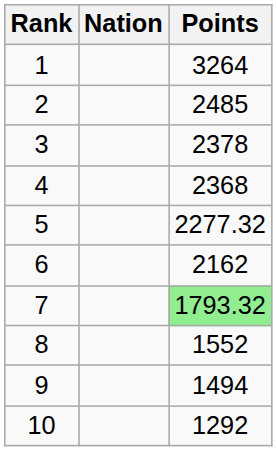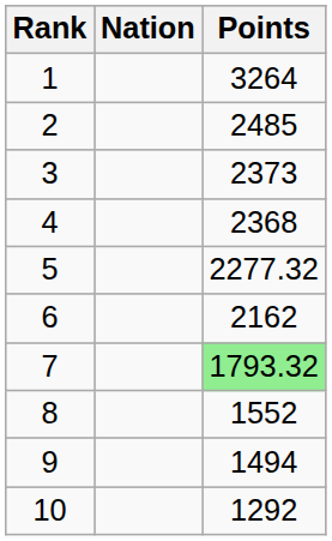 <table class="wikitable sortable">
 <tr>
 <th>Rank</th>
 <th>Nation</th>
 <th>Points</th>
 </tr>
 <tr>
 <td align=center>1</td>
 <td></td>
 <td align=center>3264</td>
 </tr>
 <tr>
 <td align=center>2</td>
 <td></td>
 <td align=center>2485</td>
 </tr>
 <tr>
 <td align=center>3</td>
 <td></td>
-<td align=center>2378</td>
+<td align=center>2373</td>
 </tr>
 <tr>
 <td align=center>4</td>
 <td></td>
 <td align=center>2368</td>
 </tr>
 <tr>
 <td align=center>5</td>
 <td></td>
 <td align=center>2277.32</td>
 </tr>
 <tr>
 <td align=center>6</td>
 <td></td>
 <td align=center>2162</td>
 </tr>
 <tr>
 <td align=center>7</td>
 <td></td>
 <td align=center style="background: lightgreen;">1793.32</td>
 </tr>
 <tr>
 <td align=center>8</td>
 <td></td>
 <td align=center>1552</td>
 </tr>
 <tr>
 <td align=center>9</td>
 <td></td>
 <td align=center>1494</td>
 </tr>
 <tr>
 <td align=center>10</td>
 <td></td>
 <td align=center>1292</td>
 </tr>
 </table>
